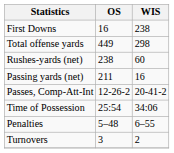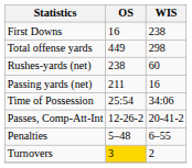 <table class="wikitable">
 <tr>
 <th>Statistics</th>
 <th>OS</th>
 <th>WIS</th>
 </tr>
 <tr>
 <td>First Downs</td>
 <td>16</td>
 <td>238</td>
 </tr>
 <tr>
 <td>Total offense yards</td>
 <td>449</td>
 <td>298</td>
 </tr>
 <tr>
 <td>Rushes-yards (net)</td>
 <td>238</td>
 <td>60</td>
 </tr>
 <tr>
 <td>Passing yards (net)</td>
 <td>211</td>
 <td>16</td>
 </tr>
 <tr>
+<td>Time of Possession</td>
+<td>25:54</td>
+<td>34:06</td>
+</tr>
+<tr>
 <td>Passes, Comp-Att-Int</td>
 <td>12-26-2</td>
 <td>20-41-2</td>
-</tr>
-<tr>
-<td>Time of Possession</td>
-<td>25:54</td>
-<td>34:06</td>
 </tr>
 <tr>
 <td>Penalties</td>
 <td>5–48</td>
 <td>6–55</td>
 </tr>
 <tr>
 <td>Turnovers</td>
-<td>3</td>
+<td style="background: gold;">3</td>
 <td>2</td>
 </tr>
 <tr>
 </tr>
 </table>
